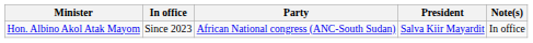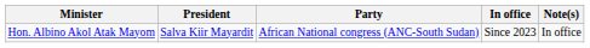 <table class="wikitable">
 <tr>
 <th>Minister</th>
+<th>President</th>
+<th>Party</th>
 <th>In office</th>
-<th>Party</th>
-<th>President</th>
 <th>Note(s)</th>
 </tr>
 <tr>
 <td><a href='#'>Hon. Albino Akol Atak Mayom</a></td>
+<td><a href='#'>Salva Kiir Mayardit</a></td>
+<td><a href='#'>African National congress (ANC-South Sudan)</a></td>
 <td>Since 2023</td>
-<td><a href='#'>African National congress (ANC-South Sudan)</a></td>
-<td><a href='#'>Salva Kiir Mayardit</a></td>
 <td>In office</td>
 </tr>
 </table>
